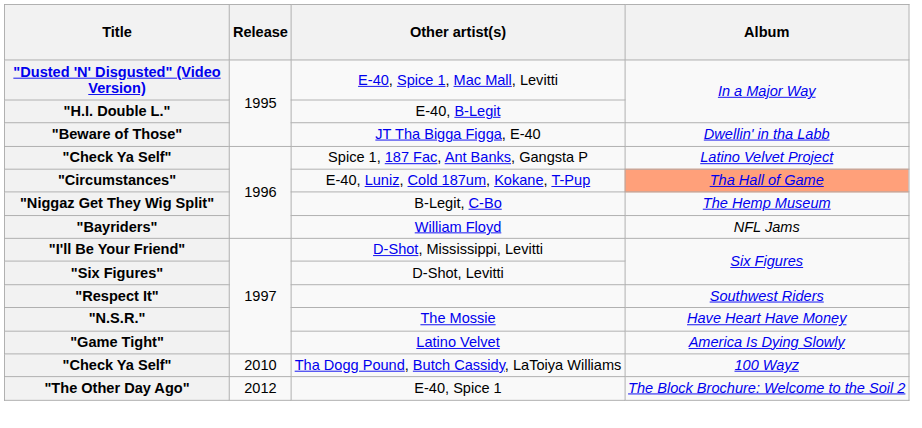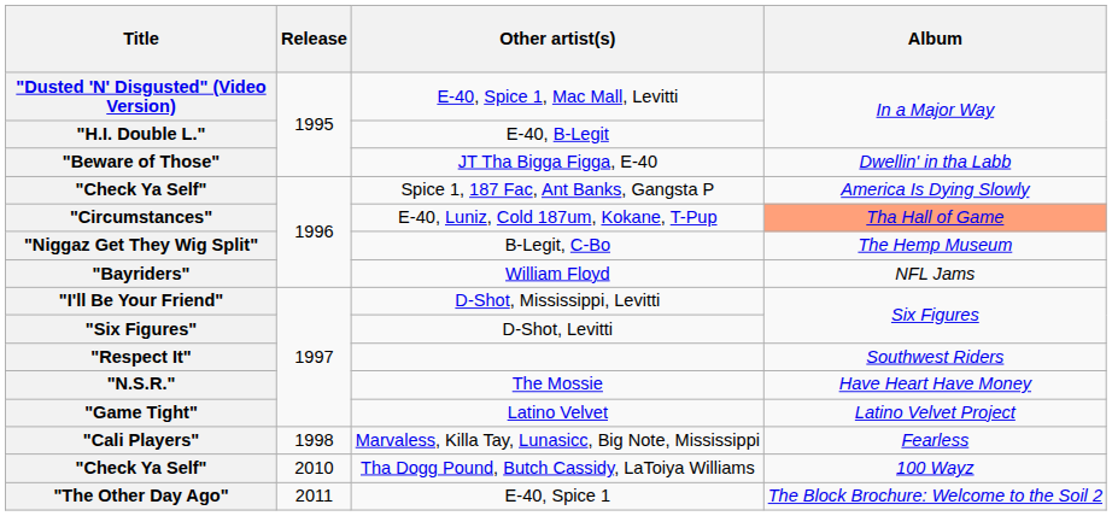 <table class="wikitable plainrowheaders" style="text-align:center;">
 <tr>
 <th scope="col" style="width:15em;"><br>Title<br><br></th>
 <th scope="col">Release</th>
 <th scope="col">Other artist(s)</th>
 <th scope="col">Album</th>
 </tr>
 <tr>
 <th scope="row"><a href='#'>"Dusted 'N' Disgusted" (Video Version)</a></th>
 <td rowspan=3>1995</td>
 <td><a href='#'>E-40</a>, <a href='#'>Spice 1</a>, <a href='#'>Mac Mall</a>, Levitti</td>
 <td rowspan=2><em><a href='#'>In a Major Way</a></em></td>
 </tr>
 <tr>
 <th scope="row">"H.I. Double L."</th>
 <td>E-40, <a href='#'>B-Legit</a></td>
 </tr>
 <tr>
 <th scope="row">"Beware of Those"</th>
 <td><a href='#'>JT Tha Bigga Figga</a>, E-40</td>
 <td><em><a href='#'>Dwellin' in tha Labb</a></em></td>
 </tr>
 <tr>
 <th scope="row">"Check Ya Self"</th>
 <td rowspan=4>1996</td>
 <td>Spice 1, <a href='#'>187 Fac</a>, <a href='#'>Ant Banks</a>, Gangsta P</td>
-<td><em><a href='#'>Latino Velvet Project</a></em></td>
+<td><em><a href='#'>America Is Dying Slowly</a></em></td>
 </tr>
 <tr>
 <th scope="row">"Circumstances"</th>
 <td>E-40, <a href='#'>Luniz</a>, <a href='#'>Cold 187um</a>, <a href='#'>Kokane</a>, <a href='#'>T-Pup</a></td>
 <td style="background: lightsalmon;"><em><a href='#'>Tha Hall of Game</a></em></td>
 </tr>
 <tr>
 <th scope="row">"Niggaz Get They Wig Split"</th>
 <td>B-Legit, <a href='#'>C-Bo</a></td>
 <td><em><a href='#'>The Hemp Museum</a></em></td>
 </tr>
 <tr>
 <th scope="row">"Bayriders"</th>
 <td><a href='#'>William Floyd</a></td>
 <td><em>NFL Jams</em></td>
 </tr>
 <tr>
 <th scope="row">"I'll Be Your Friend"</th>
 <td rowspan=5>1997</td>
 <td><a href='#'>D-Shot</a>, Mississippi, Levitti</td>
 <td rowspan=2><em><a href='#'>Six Figures</a></em></td>
 </tr>
 <tr>
 <th scope="row">"Six Figures"</th>
 <td>D-Shot, Levitti</td>
 </tr>
 <tr>
 <th scope="row">"Respect It"</th>
 <td></td>
 <td><em><a href='#'>Southwest Riders</a></em></td>
 </tr>
 <tr>
 <th scope="row">"N.S.R."</th>
 <td><a href='#'>The Mossie</a></td>
 <td><em><a href='#'>Have Heart Have Money</a></em></td>
 </tr>
 <tr>
 <th scope="row">"Game Tight"</th>
 <td><a href='#'>Latino Velvet</a></td>
-<td><em><a href='#'>America Is Dying Slowly</a></em></td>
+<td><em><a href='#'>Latino Velvet Project</a></em></td>
+</tr>
+<tr>
+<th scope="row">"Cali Players"</th>
+<td>1998</td>
+<td><a href='#'>Marvaless</a>, Killa Tay, <a href='#'>Lunasicc</a>, Big Note, Mississippi</td>
+<td><em><a href='#'>Fearless</a></em></td>
 </tr>
 <tr>
 <th scope="row">"Check Ya Self"</th>
 <td>2010</td>
 <td><a href='#'>Tha Dogg Pound</a>, <a href='#'>Butch Cassidy</a>, LaToiya Williams</td>
 <td><em><a href='#'>100 Wayz</a></em></td>
 </tr>
 <tr>
 <th scope="row">"The Other Day Ago"</th>
-<td>2012</td>
+<td>2011</td>
 <td>E-40, Spice 1</td>
 <td><em><a href='#'>The Block Brochure: Welcome to the Soil 2</a></em></td>
 </tr>
 </table>
